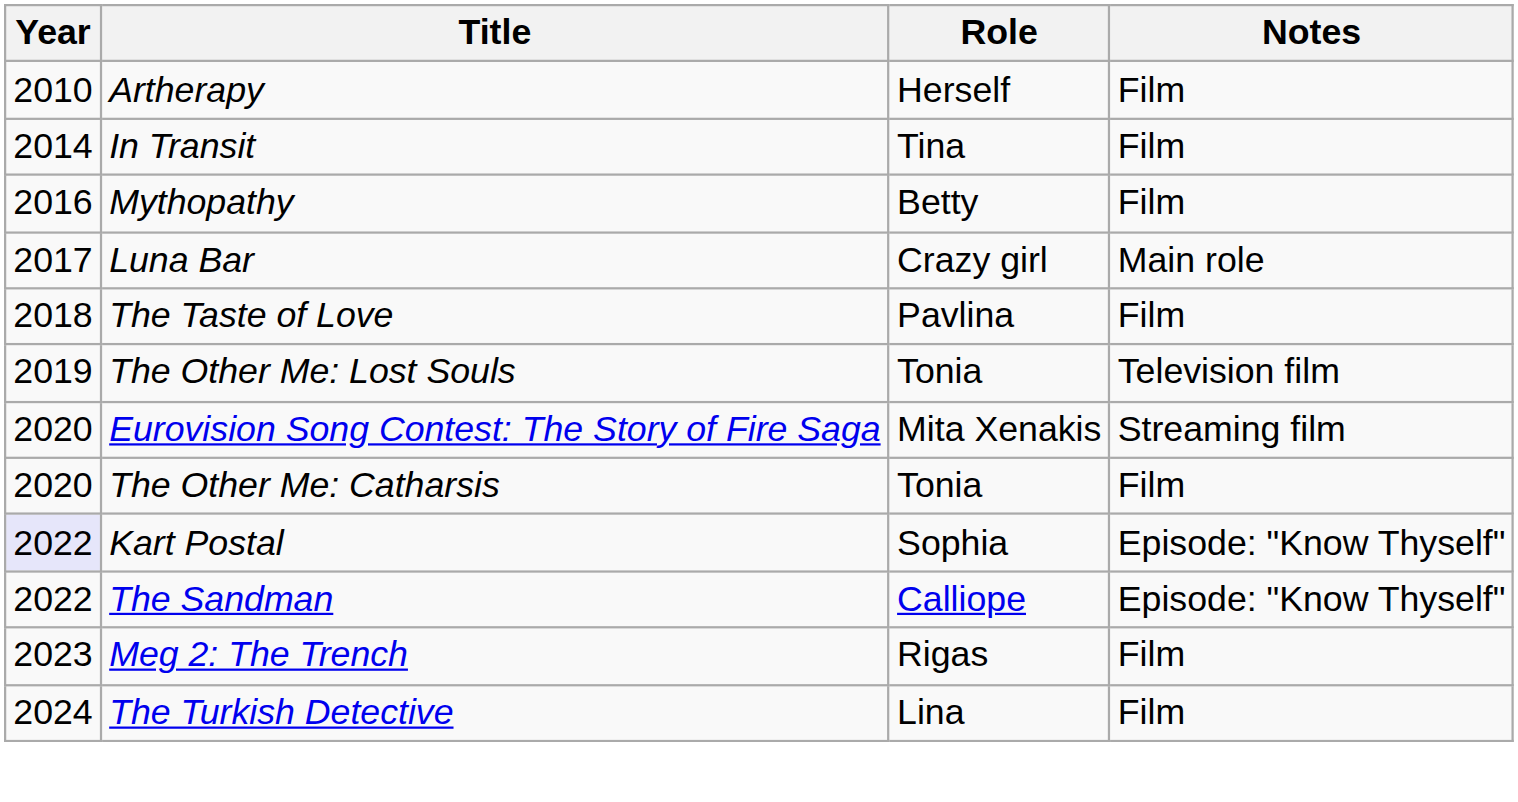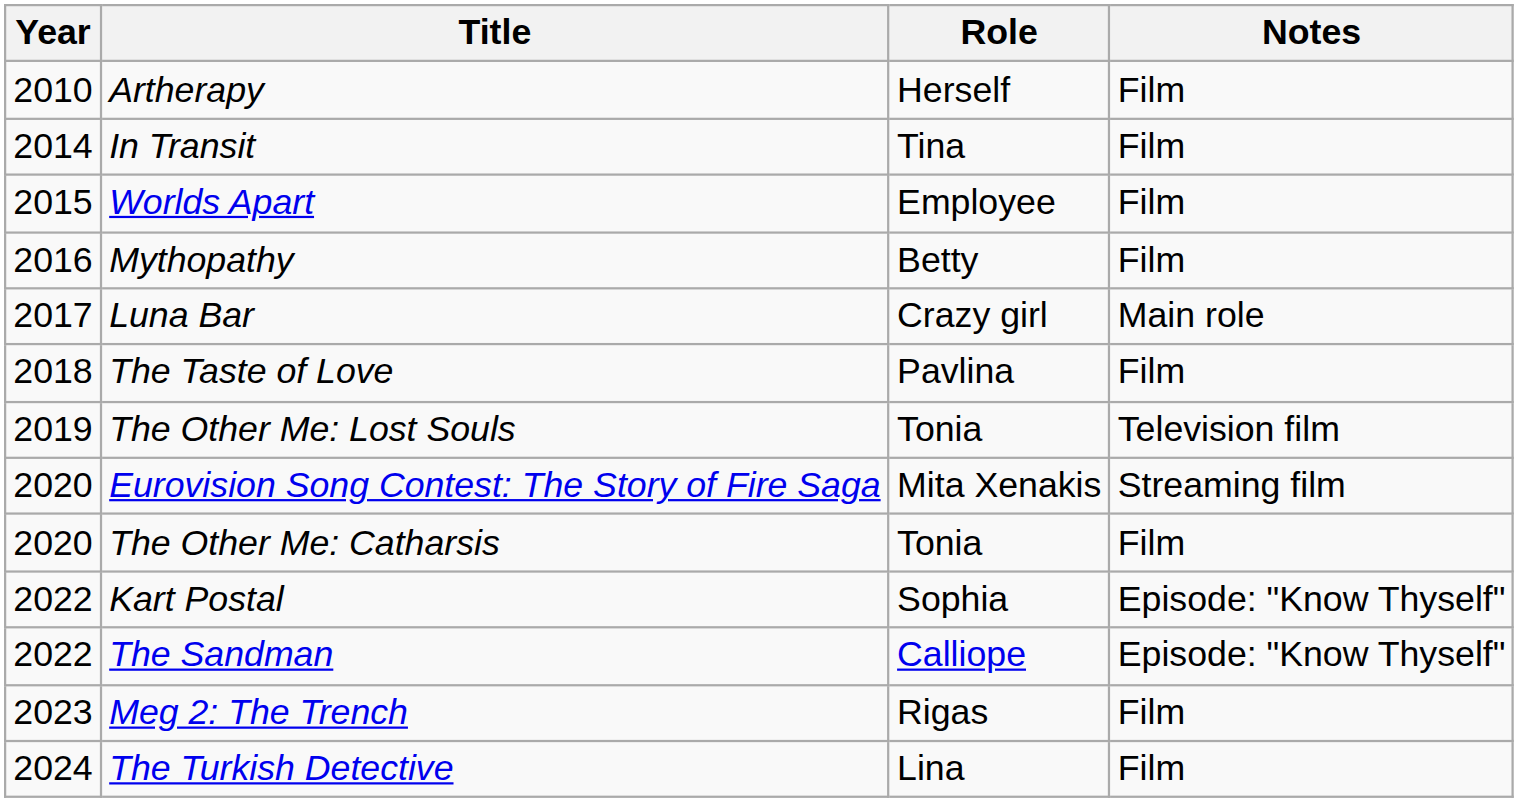 <table class="wikitable">
 <tr>
 <th>Year</th>
 <th>Title</th>
 <th>Role</th>
 <th>Notes</th>
 </tr>
 <tr>
 <td>2010</td>
 <td><em>Artherapy</em></td>
 <td>Herself</td>
 <td>Film</td>
 </tr>
 <tr>
 <td>2014</td>
 <td><em>In Transit</em></td>
 <td>Tina</td>
+<td>Film</td>
+</tr>
+<tr>
+<td>2015</td>
+<td><em><a href='#'>Worlds Apart</a></em></td>
+<td>Employee</td>
 <td>Film</td>
 </tr>
 <tr>
 <td>2016</td>
 <td><em>Mythopathy</em></td>
 <td>Betty</td>
 <td>Film</td>
 </tr>
 <tr>
 <td>2017</td>
 <td><em>Luna Bar</em></td>
 <td>Crazy girl</td>
 <td>Main role</td>
 </tr>
 <tr>
 <td>2018</td>
 <td><em>The Taste of Love</em></td>
 <td>Pavlina</td>
 <td>Film</td>
 </tr>
 <tr>
 <td>2019</td>
 <td><em>The Other Me: Lost Souls</em></td>
 <td>Tonia</td>
 <td>Television film</td>
 </tr>
 <tr>
 <td>2020</td>
 <td><em><a href='#'>Eurovision Song Contest: The Story of Fire Saga</a></em></td>
 <td>Mita Xenakis</td>
 <td>Streaming film</td>
 </tr>
 <tr>
 <td>2020</td>
 <td><em>The Other Me: Catharsis</em></td>
 <td>Tonia</td>
 <td>Film</td>
 </tr>
 <tr>
-<td style="background: lavender;">2022</td>
+<td>2022</td>
 <td><em>Kart Postal</em></td>
 <td>Sophia</td>
 <td>Episode: "Κnow Thyself"</td>
 </tr>
 <tr>
 <td>2022</td>
 <td><em><a href='#'>The Sandman</a></em></td>
 <td><a href='#'>Calliope</a></td>
 <td>Episode: "Κnow Thyself"</td>
 </tr>
 <tr>
 <td>2023</td>
 <td><em><a href='#'>Meg 2: The Trench</a></em></td>
 <td>Rigas</td>
 <td>Film</td>
 </tr>
 <tr>
 <td>2024</td>
 <td><em><a href='#'>The Turkish Detective</a></em></td>
 <td>Lina</td>
 <td>Film</td>
 </tr>
 </table>
